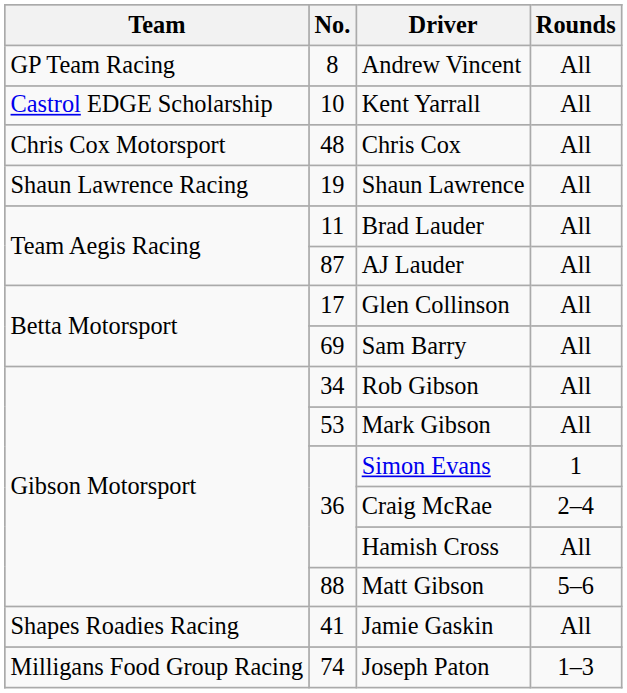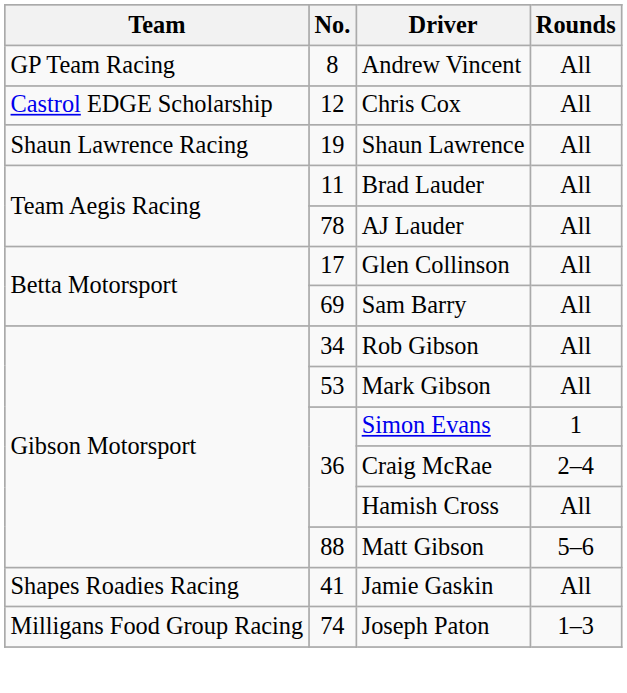 <table class="wikitable" style="font-size: 90%;">
 <tr>
 <th>Team</th>
 <th>No.</th>
 <th>Driver</th>
 <th>Rounds</th>
 </tr>
 <tr>
 <td>GP Team Racing</td>
 <td align="center">8</td>
 <td> Andrew Vincent</td>
 <td align="center">All</td>
 </tr>
 <tr>
 <td><a href='#'>Castrol</a> EDGE Scholarship</td>
-<td align="center">10</td>
-<td> Kent Yarrall</td>
-<td align="center">All</td>
-</tr>
-<tr>
-<td>Chris Cox Motorsport</td>
-<td align="center">48</td>
+<td align="center">12</td>
 <td> Chris Cox</td>
 <td align="center">All</td>
 </tr>
 <tr>
 <td>Shaun Lawrence Racing</td>
 <td align="center">19</td>
 <td> Shaun Lawrence</td>
 <td align="center">All</td>
 </tr>
 <tr>
 <td rowspan=2>Team Aegis Racing</td>
 <td align="center">11</td>
 <td> Brad Lauder</td>
 <td align="center">All</td>
 </tr>
 <tr>
-<td align="center">87</td>
+<td align="center">78</td>
 <td> AJ Lauder</td>
 <td align="center">All</td>
 </tr>
 <tr>
 <td rowspan=2>Betta Motorsport</td>
 <td align="center">17</td>
 <td> Glen Collinson</td>
 <td align="center">All</td>
 </tr>
 <tr>
 <td align="center">69</td>
 <td> Sam Barry</td>
 <td align="center">All</td>
 </tr>
 <tr>
 <td rowspan=6>Gibson Motorsport</td>
 <td align="center">34</td>
 <td> Rob Gibson</td>
 <td align="center">All</td>
 </tr>
 <tr>
 <td align="center">53</td>
 <td> Mark Gibson</td>
 <td align="center">All</td>
 </tr>
 <tr>
 <td rowspan=3 align="center">36</td>
 <td> <a href='#'>Simon Evans</a></td>
 <td align="center">1</td>
 </tr>
 <tr>
 <td> Craig McRae</td>
 <td align="center">2–4</td>
 </tr>
 <tr>
 <td> Hamish Cross</td>
 <td align="center">All</td>
 </tr>
 <tr>
 <td align="center">88</td>
 <td> Matt Gibson</td>
 <td align="center">5–6</td>
 </tr>
 <tr>
 <td>Shapes Roadies Racing</td>
 <td align="center">41</td>
 <td> Jamie Gaskin</td>
 <td align="center">All</td>
 </tr>
 <tr>
 <td>Milligans Food Group Racing</td>
 <td align="center">74</td>
 <td> Joseph Paton</td>
 <td align="center">1–3</td>
 </tr>
 </table>
